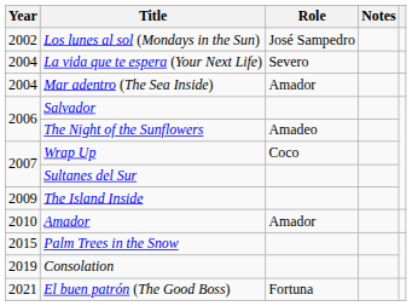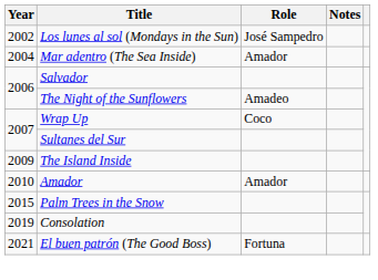 <table class="wikitable sortable">
 <tr>
 <th>Year</th>
 <th>Title</th>
 <th>Role</th>
 <th class="unsortable">Notes</th>
 <th class="unsortable"></th>
 </tr>
 <tr>
 <td align = "center">2002</td>
 <td><em><a href='#'>Los lunes al sol</a></em> (<em>Mondays in the Sun</em>)</td>
 <td>José Sampedro</td>
-<td></td>
-<td align = "center"></td>
-</tr>
-<tr>
-<td align = "center">2004</td>
-<td><em><a href='#'>La vida que te espera</a></em> (<em>Your Next Life</em>)</td>
-<td>Severo</td>
 <td></td>
 <td align = "center"></td>
 </tr>
 <tr>
 <td align = "center">2004</td>
 <td><em><a href='#'>Mar adentro</a></em> (<em>The Sea Inside</em>)</td>
 <td>Amador</td>
 <td></td>
 <td align = "center"></td>
 </tr>
 <tr>
 <td rowspan=2 align = "center">2006</td>
 <td><em><a href='#'>Salvador</a></em></td>
 <td></td>
 <td></td>
 </tr>
 <tr>
 <td><em><a href='#'>The Night of the Sunflowers</a></em></td>
 <td>Amadeo</td>
 <td></td>
 </tr>
 <tr>
 <td rowspan=2align = "center">2007</td>
 <td><em><a href='#'>Wrap Up</a></em></td>
 <td>Coco</td>
 <td></td>
 </tr>
 <tr>
 <td><em><a href='#'>Sultanes del Sur</a></em></td>
 <td></td>
 <td></td>
 </tr>
 <tr>
 <td align = "center">2009</td>
 <td><em><a href='#'>The Island Inside</a></em></td>
 <td></td>
 <td></td>
 </tr>
 <tr>
 <td align = "center">2010</td>
 <td><em><a href='#'>Amador</a></em></td>
 <td>Amador</td>
 <td></td>
 <td align = "center"></td>
 </tr>
 <tr>
 <td align = "center">2015</td>
 <td><em><a href='#'>Palm Trees in the Snow</a></em></td>
 <td></td>
 <td></td>
 </tr>
 <tr>
 <td align = "center">2019</td>
 <td><em>Consolation</em></td>
 <td></td>
 <td></td>
 </tr>
 <tr>
 <td align = "center">2021</td>
 <td><em><a href='#'>El buen patrón</a></em> (<em>The Good Boss</em>)</td>
 <td>Fortuna</td>
 <td></td>
 <td align = "center"></td>
 </tr>
 </table>
